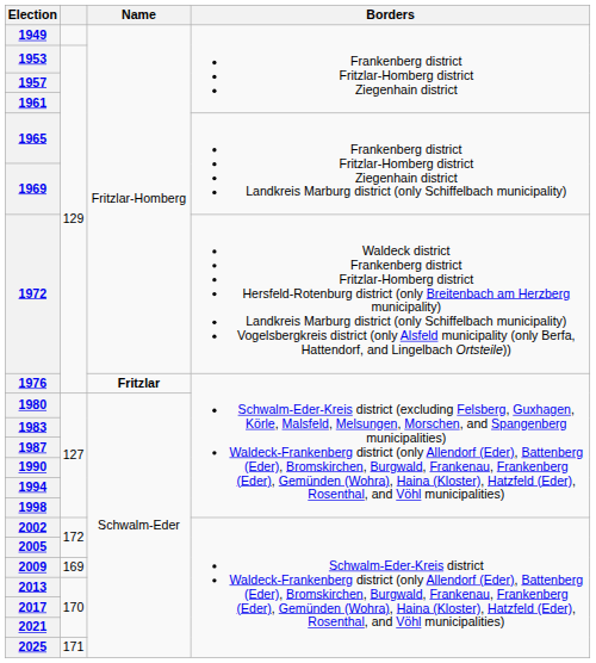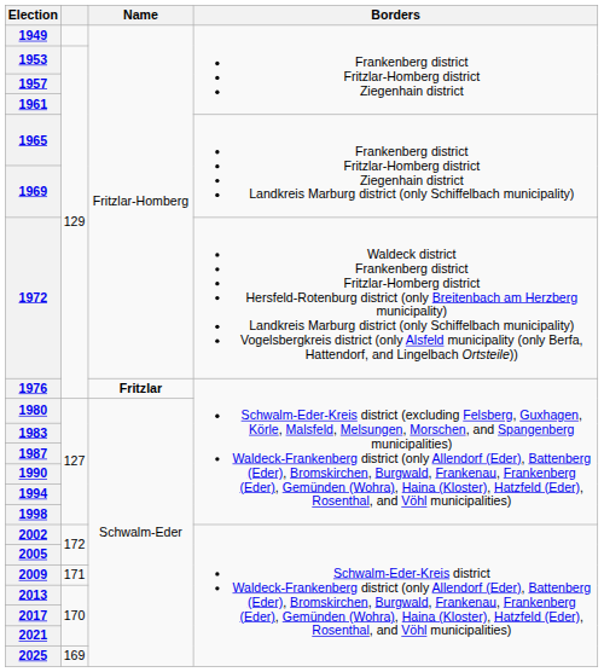 <table class=wikitable style="text-align:center">
 <tr>
 <th>Election</th>
 <th></th>
 <th width=125px>Name</th>
 <th width=500px>Borders</th>
 </tr>
 <tr>
 <th><a href='#'>1949</a></th>
 <td></td>
 <td rowspan=7>Fritzlar-Homberg</td>
 <td rowspan=4><br><ul><li>Frankenberg district</li><li>Fritzlar-Homberg district</li><li>Ziegenhain district</li></ul></td>
 </tr>
 <tr>
 <th><a href='#'>1953</a></th>
 <td rowspan=7>129</td>
 </tr>
 <tr>
 <th><a href='#'>1957</a></th>
 </tr>
 <tr>
 <th><a href='#'>1961</a></th>
 </tr>
 <tr>
 <th><a href='#'>1965</a></th>
 <td rowspan=2><br><ul><li>Frankenberg district</li><li>Fritzlar-Homberg district</li><li>Ziegenhain district</li><li>Landkreis Marburg district (only Schiffelbach municipality)</li></ul></td>
 </tr>
 <tr>
 <th><a href='#'>1969</a></th>
 </tr>
 <tr>
 <th><a href='#'>1972</a></th>
 <td><br><ul><li>Waldeck district</li><li>Frankenberg district</li><li>Fritzlar-Homberg district</li><li>Hersfeld-Rotenburg district (only <a href='#'>Breitenbach am Herzberg</a> municipality)</li><li>Landkreis Marburg district (only Schiffelbach municipality)</li><li>Vogelsbergkreis district (only <a href='#'>Alsfeld</a> municipality (only Berfa, Hattendorf, and Lingelbach <em>Ortsteile</em>))</li></ul></td>
 </tr>
 <tr>
 <th><a href='#'>1976</a></th>
 <td><strong>Fritzlar</strong></td>
 <td rowspan=7><br><ul><li><a href='#'>Schwalm-Eder-Kreis</a> district (excluding <a href='#'>Felsberg</a>, <a href='#'>Guxhagen</a>, <a href='#'>Körle</a>, <a href='#'>Malsfeld</a>, <a href='#'>Melsungen</a>, <a href='#'>Morschen</a>, and <a href='#'>Spangenberg</a> municipalities)</li><li><a href='#'>Waldeck-Frankenberg</a> district (only <a href='#'>Allendorf (Eder)</a>, <a href='#'>Battenberg (Eder)</a>, <a href='#'>Bromskirchen</a>, <a href='#'>Burgwald</a>, <a href='#'>Frankenau</a>, <a href='#'>Frankenberg (Eder)</a>, <a href='#'>Gemünden (Wohra)</a>, <a href='#'>Haina (Kloster)</a>, <a href='#'>Hatzfeld (Eder)</a>, <a href='#'>Rosenthal</a>, and <a href='#'>Vöhl</a> municipalities)</li></ul></td>
 </tr>
 <tr>
 <th><a href='#'>1980</a></th>
 <td rowspan=6>127</td>
 <td rowspan=13>Schwalm-Eder</td>
 </tr>
 <tr>
 <th><a href='#'>1983</a></th>
 </tr>
 <tr>
 <th><a href='#'>1987</a></th>
 </tr>
 <tr>
 <th><a href='#'>1990</a></th>
 </tr>
 <tr>
 <th><a href='#'>1994</a></th>
 </tr>
 <tr>
 <th><a href='#'>1998</a></th>
 </tr>
 <tr>
 <th><a href='#'>2002</a></th>
 <td rowspan=2>172</td>
 <td rowspan=7><br><ul><li><a href='#'>Schwalm-Eder-Kreis</a> district</li><li><a href='#'>Waldeck-Frankenberg</a> district (only <a href='#'>Allendorf (Eder)</a>, <a href='#'>Battenberg (Eder)</a>, <a href='#'>Bromskirchen</a>, <a href='#'>Burgwald</a>, <a href='#'>Frankenau</a>, <a href='#'>Frankenberg (Eder)</a>, <a href='#'>Gemünden (Wohra)</a>, <a href='#'>Haina (Kloster)</a>, <a href='#'>Hatzfeld (Eder)</a>, <a href='#'>Rosenthal</a>, and <a href='#'>Vöhl</a> municipalities)</li></ul></td>
 </tr>
 <tr>
 <th><a href='#'>2005</a></th>
 </tr>
 <tr>
 <th><a href='#'>2009</a></th>
-<td>169</td>
+<td>171</td>
 </tr>
 <tr>
 <th><a href='#'>2013</a></th>
 <td rowspan=3>170</td>
 </tr>
 <tr>
 <th><a href='#'>2017</a></th>
 </tr>
 <tr>
 <th><a href='#'>2021</a></th>
 </tr>
 <tr>
 <th><a href='#'>2025</a></th>
-<td>171</td>
+<td>169</td>
 </tr>
 </table>
